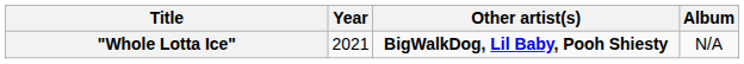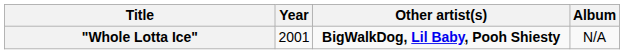 <table class="wikitable plainrowheaders" style="text-align:center;">
 <tr>
 <th scope="col" style="width:19em;">Title</th>
 <th scope="col" style="width:1em;">Year</th>
 <th scope="col" style="width:18em;">Other artist(s)</th>
 <th scope="col">Album</th>
 </tr>
 <tr>
 <th scope="row">"Whole Lotta Ice"</th>
-<td>2021</td>
+<td>2001</td>
 <td><strong>BigWalkDog, <a href='#'>Lil Baby</a>, Pooh Shiesty</strong></td>
 <td>N/A</td>
 </tr>
 </table>
